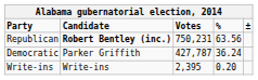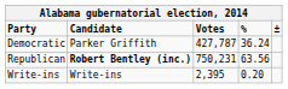 <table class="wikitable">
 <tr>
 <th colspan="5">Alabama gubernatorial election, 2014</th>
 </tr>
 <tr>
 <td><strong>Party</strong></td>
 <td><strong>Candidate</strong></td>
 <td><strong>Votes</strong></td>
 <td><strong>%</strong></td>
 <td><strong>±</strong></td>
 </tr>
 <tr>
+<td>Democratic</td>
+<td>Parker Griffith</td>
+<td>427,787</td>
+<td>36.24</td>
+<td></td>
+</tr>
+<tr>
 <td>Republican</td>
 <td><strong>Robert Bentley (inc.)</strong></td>
 <td>750,231</td>
 <td>63.56</td>
-<td></td>
-</tr>
-<tr>
-<td>Democratic</td>
-<td>Parker Griffith</td>
-<td>427,787</td>
-<td>36.24</td>
 <td></td>
 </tr>
 <tr>
 <td>Write-ins</td>
 <td>Write-ins</td>
 <td>2,395</td>
 <td>0.20</td>
 <td></td>
 </tr>
 </table>
